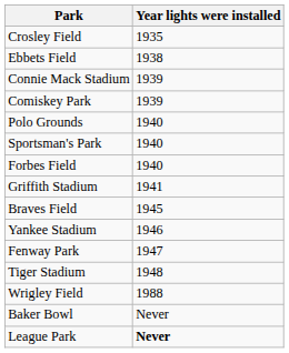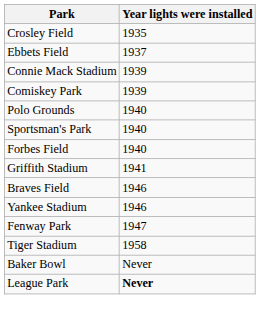 <table class="wikitable sortable">
 <tr>
 <th>Park</th>
 <th>Year lights were installed</th>
 </tr>
 <tr>
 <td>Crosley Field</td>
 <td>1935</td>
 </tr>
 <tr>
 <td>Ebbets Field</td>
-<td>1938</td>
+<td>1937</td>
 </tr>
 <tr>
 <td>Connie Mack Stadium</td>
 <td>1939</td>
 </tr>
 <tr>
 <td>Comiskey Park</td>
 <td>1939</td>
 </tr>
 <tr>
 <td>Polo Grounds</td>
 <td>1940</td>
 </tr>
 <tr>
 <td>Sportsman's Park</td>
 <td>1940</td>
 </tr>
 <tr>
 <td>Forbes Field</td>
 <td>1940</td>
 </tr>
 <tr>
 <td>Griffith Stadium</td>
 <td>1941</td>
 </tr>
 <tr>
 <td>Braves Field</td>
-<td>1945</td>
+<td>1946</td>
 </tr>
 <tr>
 <td>Yankee Stadium</td>
 <td>1946</td>
 </tr>
 <tr>
 <td>Fenway Park</td>
 <td>1947</td>
 </tr>
 <tr>
 <td>Tiger Stadium</td>
-<td>1948</td>
-</tr>
-<tr>
-<td>Wrigley Field</td>
-<td>1988</td>
+<td>1958</td>
 </tr>
 <tr>
 <td>Baker Bowl</td>
 <td>Never</td>
 </tr>
 <tr>
 <td>League Park</td>
 <td><strong>Never</strong></td>
 </tr>
 </table>
